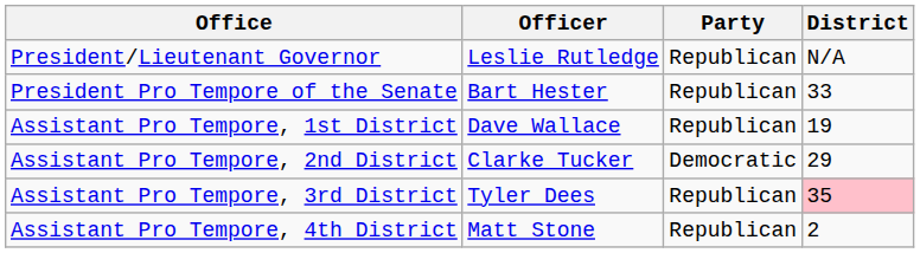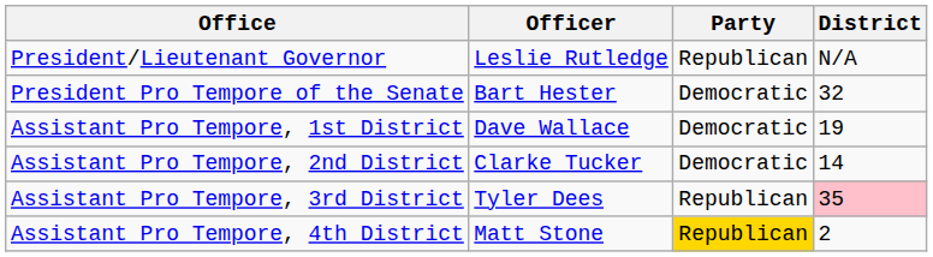 <table class="wikitable">
 <tr>
 <th>Office</th>
 <th>Officer</th>
 <th>Party</th>
 <th>District</th>
 </tr>
 <tr>
 <td><a href='#'>President</a>/<a href='#'>Lieutenant Governor</a></td>
 <td><a href='#'>Leslie Rutledge</a></td>
 <td>Republican</td>
 <td>N/A</td>
 </tr>
 <tr>
 <td><a href='#'>President Pro Tempore of the Senate</a></td>
 <td><a href='#'>Bart Hester</a></td>
-<td>Republican</td>
-<td>33</td>
+<td>Democratic</td>
+<td>32</td>
 </tr>
 <tr>
 <td><a href='#'>Assistant Pro Tempore</a>, <a href='#'>1st District</a></td>
 <td><a href='#'>Dave Wallace</a></td>
-<td>Republican</td>
+<td>Democratic</td>
 <td>19</td>
 </tr>
 <tr>
 <td><a href='#'>Assistant Pro Tempore</a>, <a href='#'>2nd District</a></td>
 <td><a href='#'>Clarke Tucker</a></td>
 <td>Democratic</td>
-<td>29</td>
+<td>14</td>
 </tr>
 <tr>
 <td><a href='#'>Assistant Pro Tempore</a>, <a href='#'>3rd District</a></td>
 <td><a href='#'>Tyler Dees</a></td>
 <td>Republican</td>
 <td style="background: pink;">35</td>
 </tr>
 <tr>
 <td><a href='#'>Assistant Pro Tempore</a>, <a href='#'>4th District</a></td>
 <td><a href='#'>Matt Stone</a></td>
-<td>Republican</td>
+<td style="background: gold;">Republican</td>
 <td>2</td>
 </tr>
 </table>
